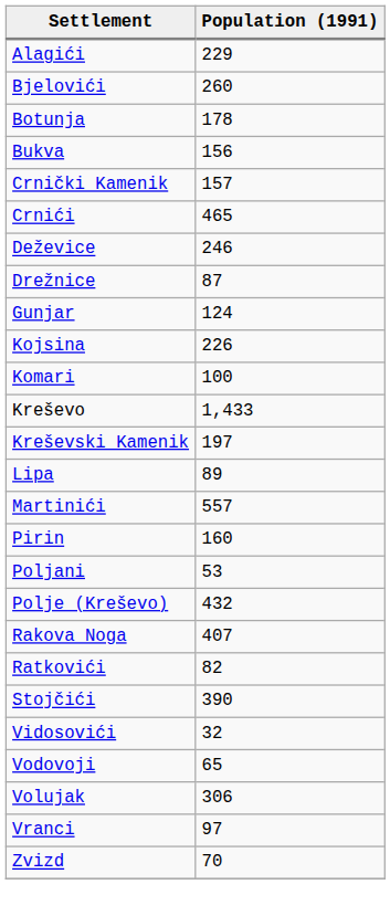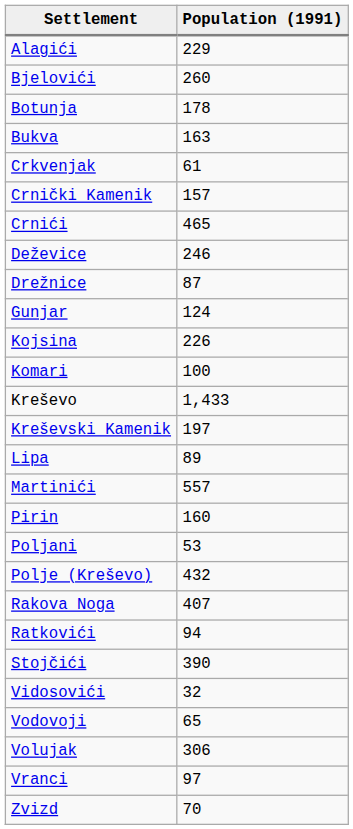 <table border="1" cellpadding="4" cellspacing="0" style="margin: 10px 0 10px 25px; background: #f9f9f9; border: 1px #AAA solid; border-collapse: collapse; font-size: 95%; float: left;" class="sortable">
 <tr>
 <th style="background: #efefef; border-bottom: 2px solid gray;">Settlement</th>
 <th style="background: #efefef; border-bottom: 2px solid gray;">Population (1991)</th>
 </tr>
 <tr>
 <td><a href='#'>Alagići</a></td>
 <td>229</td>
 </tr>
 <tr>
 <td><a href='#'>Bjelovići</a></td>
 <td>260</td>
 </tr>
 <tr>
 <td><a href='#'>Botunja</a></td>
 <td>178</td>
 </tr>
 <tr>
 <td><a href='#'>Bukva</a></td>
-<td>156</td>
+<td>163</td>
+</tr>
+<tr>
+<td><a href='#'>Crkvenjak</a></td>
+<td>61</td>
 </tr>
 <tr>
 <td><a href='#'>Crnički Kamenik</a></td>
 <td>157</td>
 </tr>
 <tr>
 <td><a href='#'>Crnići</a></td>
 <td>465</td>
 </tr>
 <tr>
 <td><a href='#'>Deževice</a></td>
 <td>246</td>
 </tr>
 <tr>
 <td><a href='#'>Drežnice</a></td>
 <td>87</td>
 </tr>
 <tr>
 <td><a href='#'>Gunjar</a></td>
 <td>124</td>
 </tr>
 <tr>
 <td><a href='#'>Kojsina</a></td>
 <td>226</td>
 </tr>
 <tr>
 <td><a href='#'>Komari</a></td>
 <td>100</td>
 </tr>
 <tr>
 <td>Kreševo</td>
 <td>1,433</td>
 </tr>
 <tr>
 <td><a href='#'>Kreševski Kamenik</a></td>
 <td>197</td>
 </tr>
 <tr>
 <td><a href='#'>Lipa</a></td>
 <td>89</td>
 </tr>
 <tr>
 <td><a href='#'>Martinići</a></td>
 <td>557</td>
 </tr>
 <tr>
 <td><a href='#'>Pirin</a></td>
 <td>160</td>
 </tr>
 <tr>
 <td><a href='#'>Poljani</a></td>
 <td>53</td>
 </tr>
 <tr>
 <td><a href='#'>Polje (Kreševo)</a></td>
 <td>432</td>
 </tr>
 <tr>
 <td><a href='#'>Rakova Noga</a></td>
 <td>407</td>
 </tr>
 <tr>
 <td><a href='#'>Ratkovići</a></td>
-<td>82</td>
+<td>94</td>
 </tr>
 <tr>
 <td><a href='#'>Stojčići</a></td>
 <td>390</td>
 </tr>
 <tr>
 <td><a href='#'>Vidosovići</a></td>
 <td>32</td>
 </tr>
 <tr>
 <td><a href='#'>Vodovoji</a></td>
 <td>65</td>
 </tr>
 <tr>
 <td><a href='#'>Volujak</a></td>
 <td>306</td>
 </tr>
 <tr>
 <td><a href='#'>Vranci</a></td>
 <td>97</td>
 </tr>
 <tr>
 <td><a href='#'>Zvizd</a></td>
 <td>70</td>
 </tr>
 <tr>
 </tr>
 </table>
